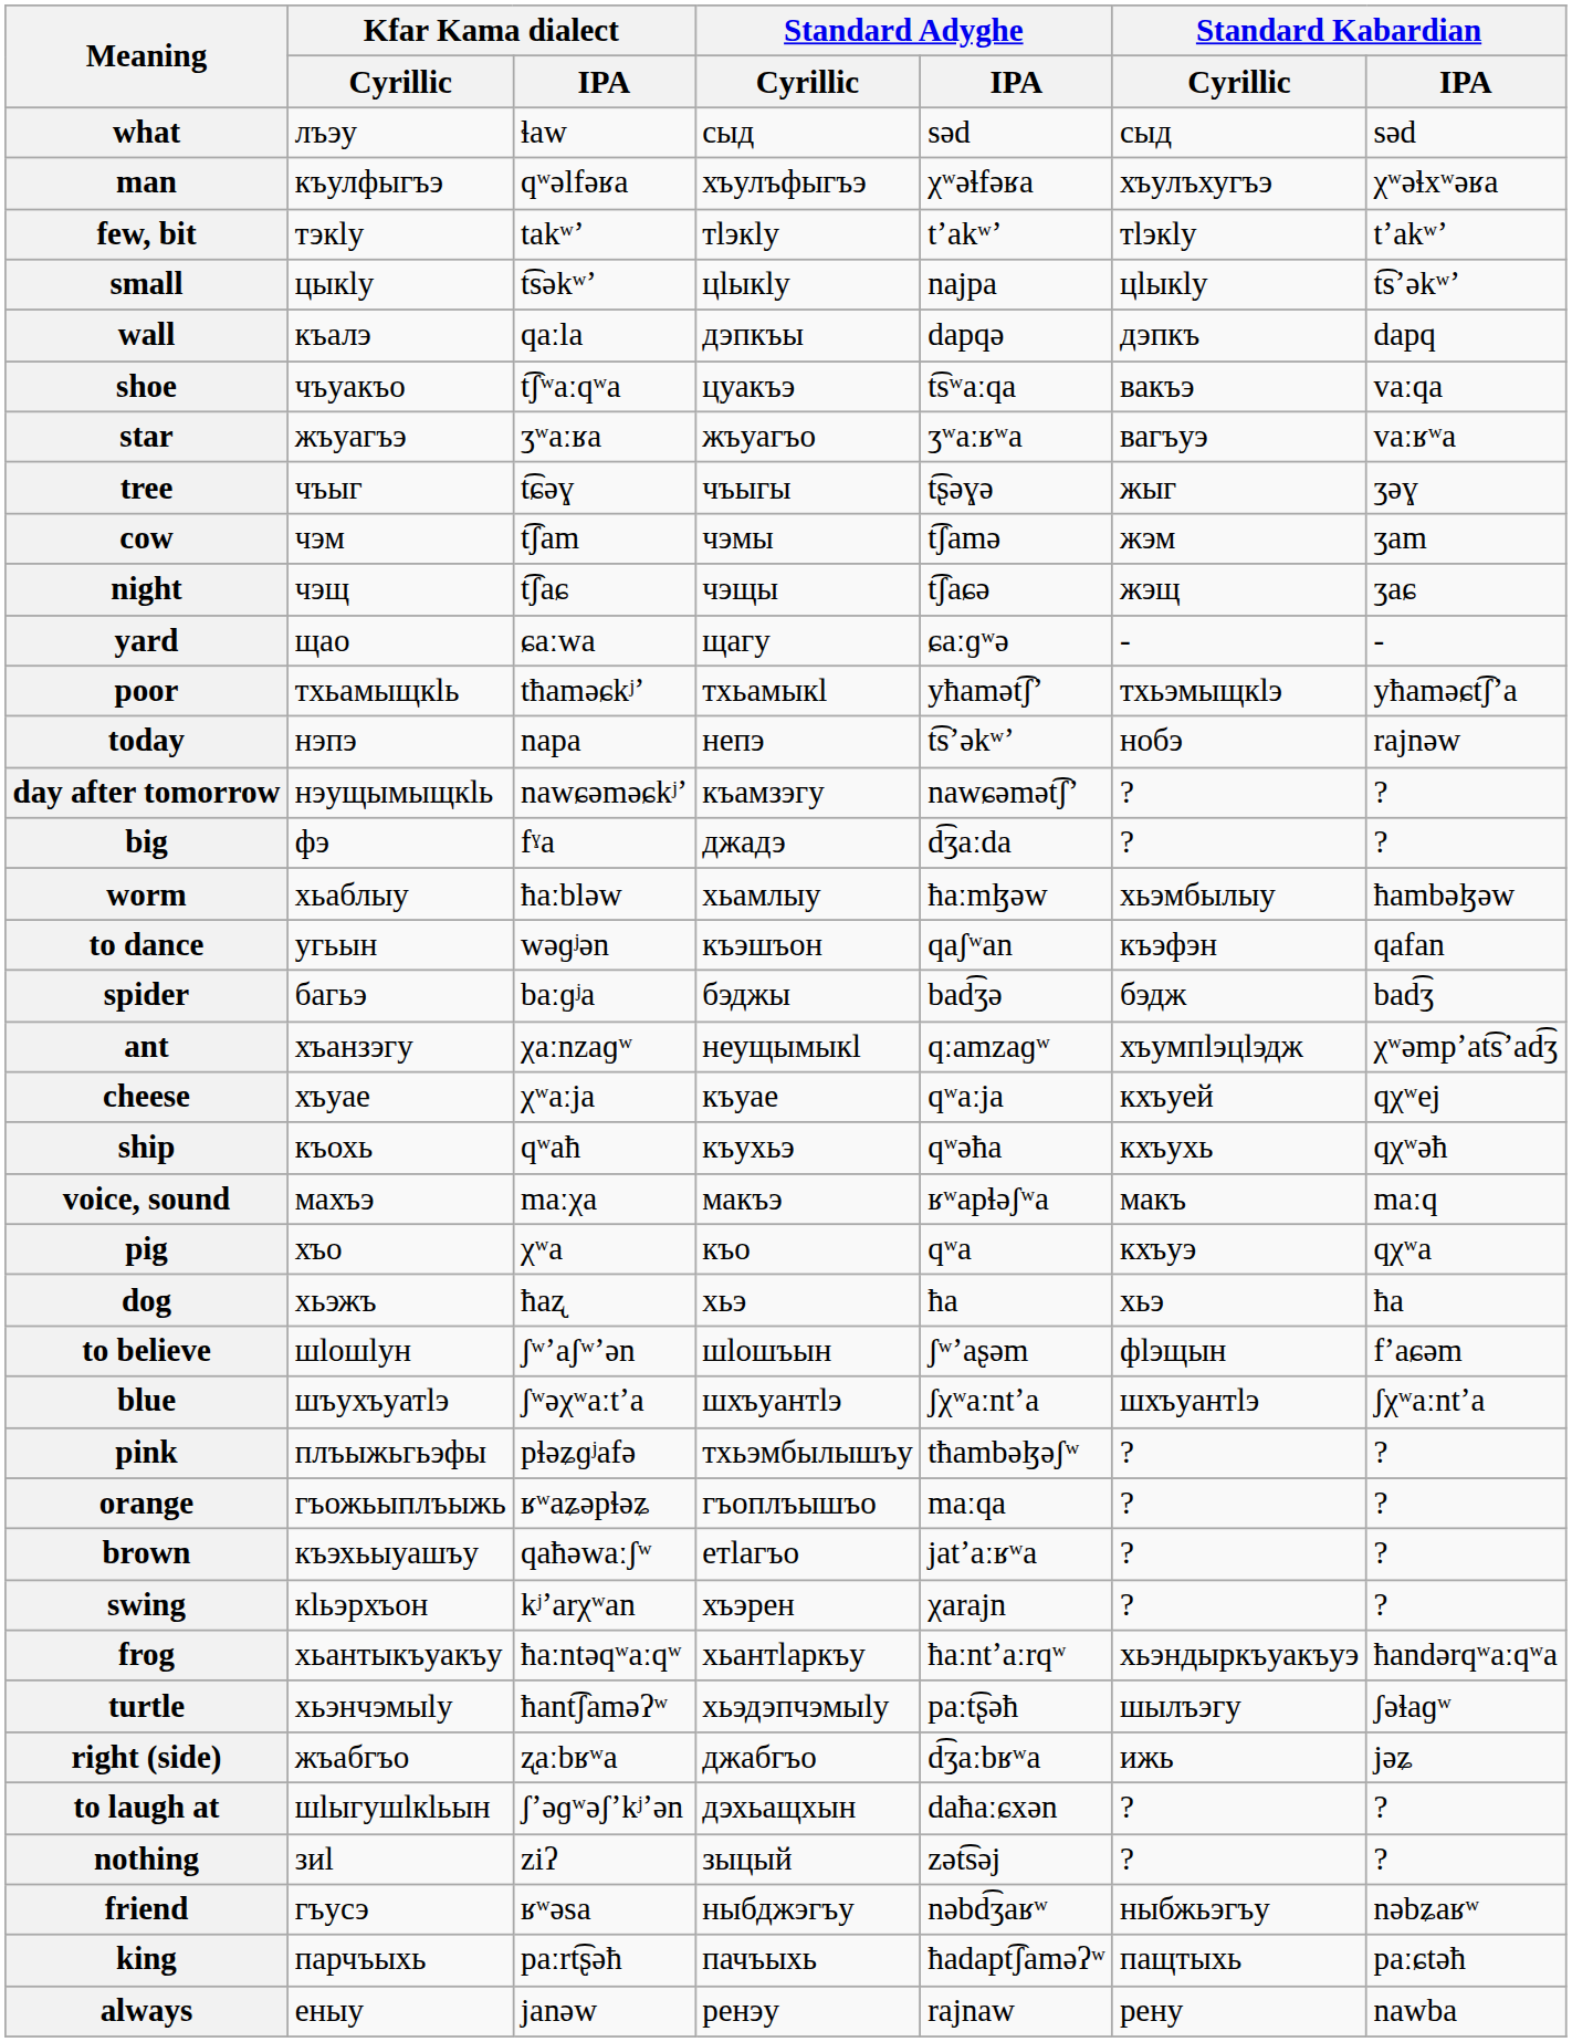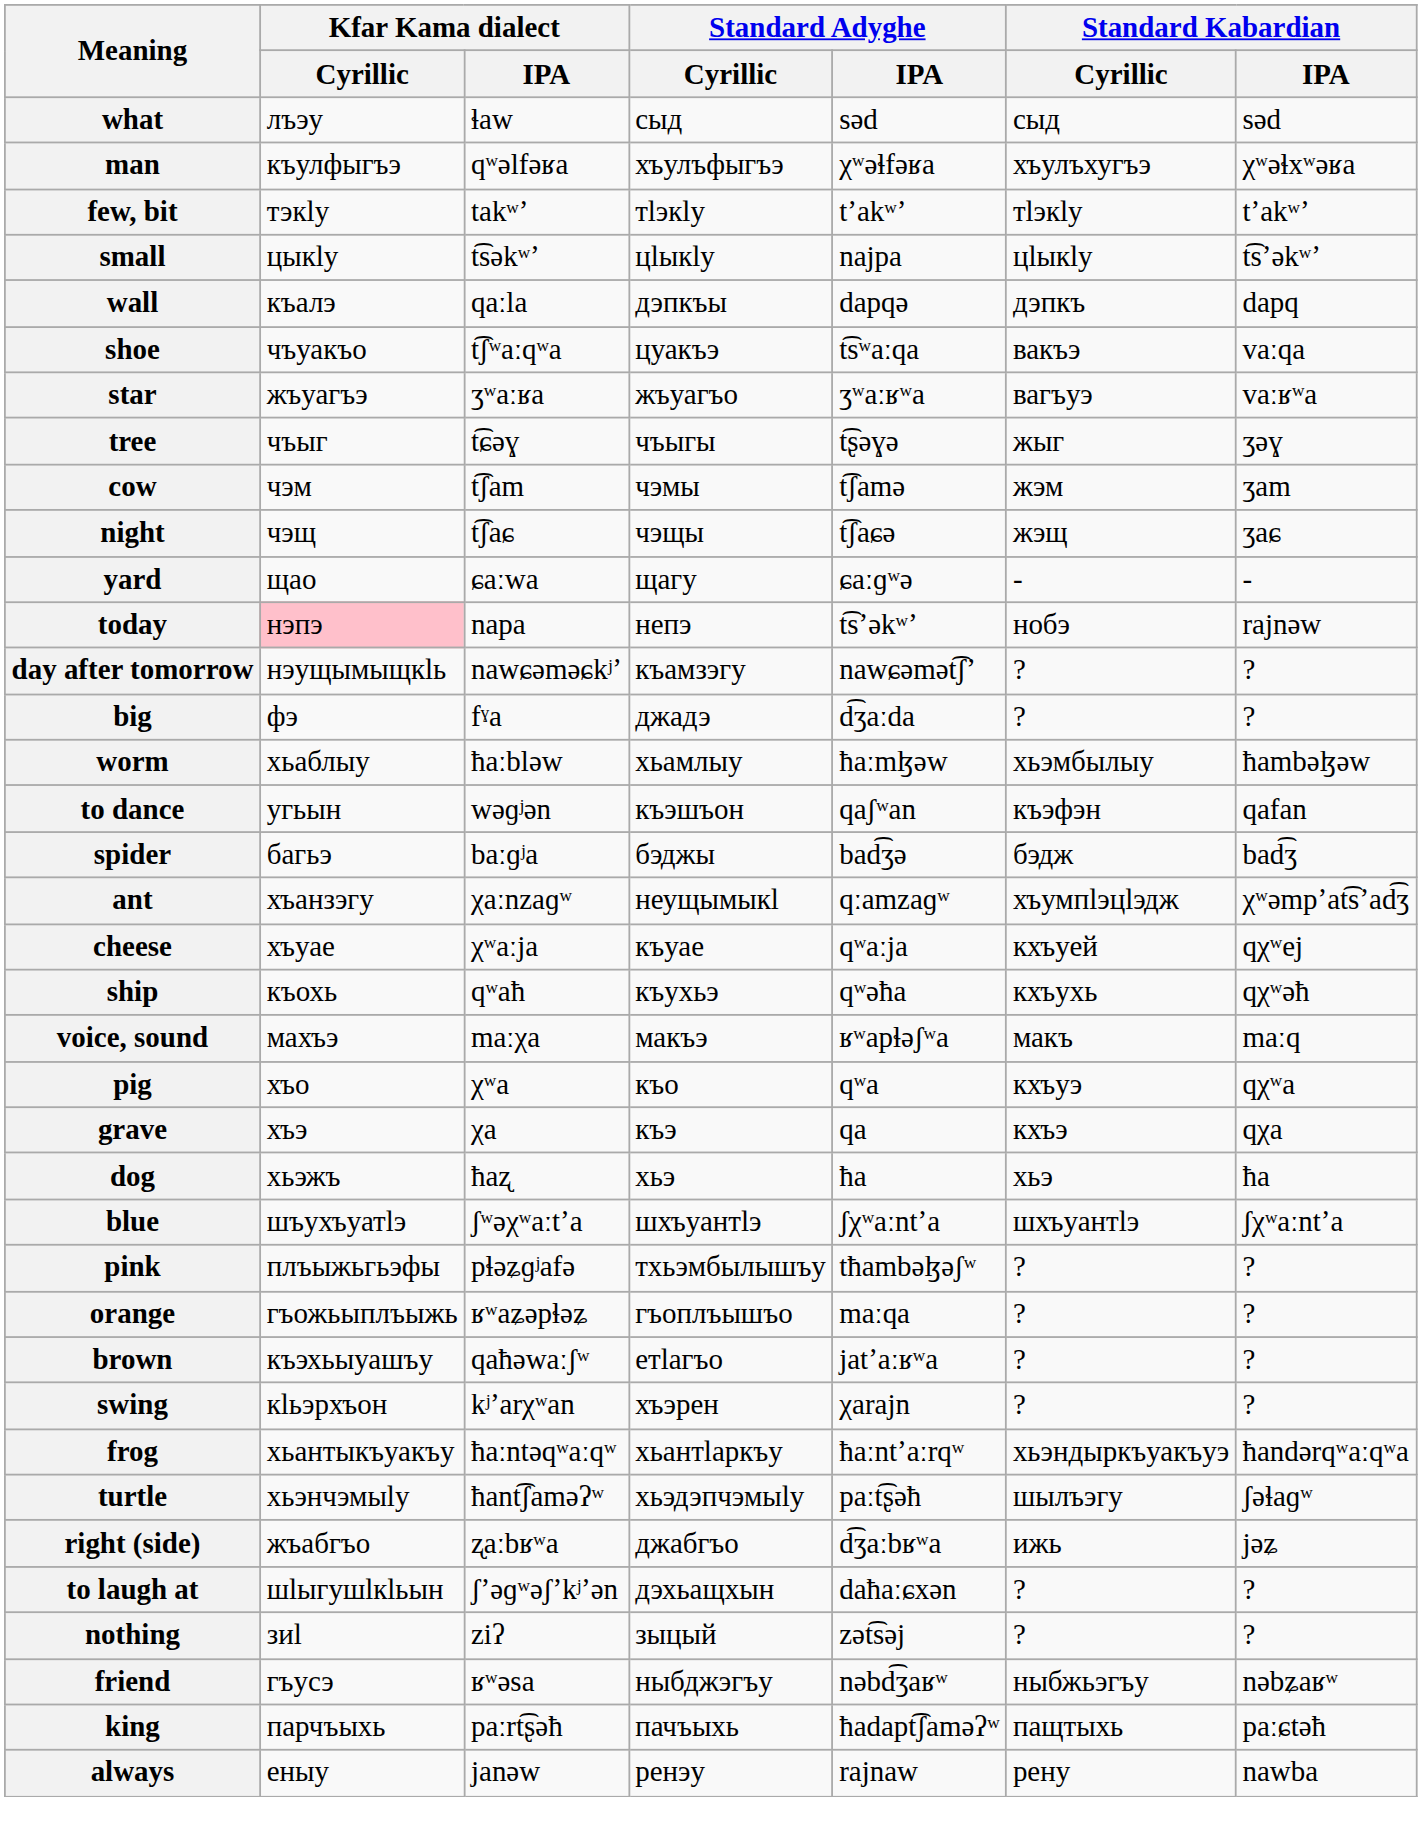 <table class="wikitable">
 <tr>
 <th rowspan=2>Meaning</th>
 <th colspan=2>Kfar Kama dialect</th>
 <th colspan=2><a href='#'>Standard Adyghe</a></th>
 <th colspan=2><a href='#'>Standard Kabardian</a></th>
 </tr>
 <tr>
 <th>Cyrillic</th>
 <th>IPA</th>
 <th>Cyrillic</th>
 <th>IPA</th>
 <th>Cyrillic</th>
 <th>IPA</th>
 </tr>
 <tr>
 <th>what</th>
 <td>лъэу</td>
 <td>ɬaw</td>
 <td>сыд</td>
 <td>səd</td>
 <td>сыд</td>
 <td>səd</td>
 </tr>
 <tr>
 <th>man</th>
 <td>къулфыгъэ</td>
 <td>qʷəlfəʁa</td>
 <td>хъулъфыгъэ</td>
 <td>χʷəɬfəʁa</td>
 <td>хъулъхугъэ</td>
 <td>χʷəɬxʷəʁa</td>
 </tr>
 <tr>
 <th>few, bit</th>
 <td>тэкӏу</td>
 <td>takʷʼ</td>
 <td>тӏэкӏу</td>
 <td>tʼakʷʼ</td>
 <td>тӏэкӏу</td>
 <td>tʼakʷʼ</td>
 </tr>
 <tr>
 <th>small</th>
 <td>цыкӏу</td>
 <td>t͡səkʷʼ</td>
 <td>цӏыкӏу</td>
 <td>najpa</td>
 <td>цӏыкӏу</td>
 <td>t͡sʼəkʷʼ</td>
 </tr>
 <tr>
 <th>wall</th>
 <td>къалэ</td>
 <td>qaːla</td>
 <td>дэпкъы</td>
 <td>dapqə</td>
 <td>дэпкъ</td>
 <td>dapq</td>
 </tr>
 <tr>
 <th>shoe</th>
 <td>чъуакъо</td>
 <td>t͡ʃʷaːqʷa</td>
 <td>цуакъэ</td>
 <td>t͡sʷaːqa</td>
 <td>вакъэ</td>
 <td>vaːqa</td>
 </tr>
 <tr>
 <th>star</th>
 <td>жъуагъэ</td>
 <td>ʒʷaːʁa</td>
 <td>жъуагъо</td>
 <td>ʒʷaːʁʷa</td>
 <td>вагъуэ</td>
 <td>vaːʁʷa</td>
 </tr>
 <tr>
 <th>tree</th>
 <td>чъыг</td>
 <td>t͡ɕəɣ</td>
 <td>чъыгы</td>
 <td>t͡ʂəɣə</td>
 <td>жыг</td>
 <td>ʒəɣ</td>
 </tr>
 <tr>
 <th>cow</th>
 <td>чэм</td>
 <td>t͡ʃam</td>
 <td>чэмы</td>
 <td>t͡ʃamə</td>
 <td>жэм</td>
 <td>ʒam</td>
 </tr>
 <tr>
 <th>night</th>
 <td>чэщ</td>
 <td>t͡ʃaɕ</td>
 <td>чэщы</td>
 <td>t͡ʃaɕə</td>
 <td>жэщ</td>
 <td>ʒaɕ</td>
 </tr>
 <tr>
 <th>yard</th>
 <td>щао</td>
 <td>ɕaːwa</td>
 <td>щагу</td>
 <td>ɕaːɡʷə</td>
 <td>-</td>
 <td>-</td>
 </tr>
 <tr>
-<th>poor</th>
-<td>тхьамыщкӏь</td>
-<td>tħaməɕkʲʼ</td>
-<td>тхьамыкӏ</td>
-<td>yħamət͡ʃʼ</td>
-<td>тхьэмыщкӏэ</td>
-<td>yħaməɕt͡ʃʼa</td>
-</tr>
-<tr>
 <th>today</th>
-<td>нэпэ</td>
+<td style="background: pink;">нэпэ</td>
 <td>napa</td>
 <td>непэ</td>
 <td>t͡sʼəkʷʼ</td>
 <td>нобэ</td>
 <td>rajnəw</td>
 </tr>
 <tr>
 <th>day after tomorrow</th>
 <td>нэущымыщкӏь</td>
 <td>nawɕəməɕkʲʼ</td>
 <td>къамзэгу</td>
 <td>nawɕəmət͡ʃʼ</td>
 <td>?</td>
 <td>?</td>
 </tr>
 <tr>
 <th>big</th>
 <td>фэ</td>
 <td>fˠa</td>
 <td>джадэ</td>
 <td>d͡ʒaːda</td>
 <td>?</td>
 <td>?</td>
 </tr>
 <tr>
 <th>worm</th>
 <td>хьаблыу</td>
 <td>ħaːbləw</td>
 <td>хьамлыу</td>
 <td>ħaːmɮəw</td>
 <td>хьэмбылыу</td>
 <td>ħambəɮəw</td>
 </tr>
 <tr>
 <th>to dance</th>
 <td>угьын</td>
 <td>wəɡʲən</td>
 <td>къэшъон</td>
 <td>qaʃʷan</td>
 <td>къэфэн</td>
 <td>qafan</td>
 </tr>
 <tr>
 <th>spider</th>
 <td>багьэ</td>
 <td>baːɡʲa</td>
 <td>бэджы</td>
 <td>bad͡ʒə</td>
 <td>бэдж</td>
 <td>bad͡ʒ</td>
 </tr>
 <tr>
 <th>ant</th>
 <td>хъанзэгу</td>
 <td>χaːnzaɡʷ</td>
 <td>неущымыкӏ</td>
 <td>qːamzaɡʷ</td>
 <td>хъумпӏэцӏэдж</td>
 <td>χʷəmpʼat͡sʼad͡ʒ</td>
 </tr>
 <tr>
 <th>cheese</th>
 <td>хъуае</td>
 <td>χʷaːja</td>
 <td>къуае</td>
 <td>qʷaːja</td>
 <td>кхъуей</td>
 <td>qχʷej</td>
 </tr>
 <tr>
 <th>ship</th>
 <td>къохь</td>
 <td>qʷaħ</td>
 <td>къухьэ</td>
 <td>qʷəħa</td>
 <td>кхъухь</td>
 <td>qχʷəħ</td>
 </tr>
 <tr>
 <th>voice, sound</th>
 <td>махъэ</td>
 <td>maːχa</td>
 <td>макъэ</td>
 <td>ʁʷapɬəʃʷa</td>
 <td>макъ</td>
 <td>maːq</td>
 </tr>
 <tr>
 <th>pig</th>
 <td>хъо</td>
 <td>χʷa</td>
 <td>къо</td>
 <td>qʷa</td>
 <td>кхъуэ</td>
 <td>qχʷa</td>
 </tr>
 <tr>
+<th>grave</th>
+<td>хъэ</td>
+<td>χa</td>
+<td>къэ</td>
+<td>qa</td>
+<td>кхъэ</td>
+<td>qχa</td>
+</tr>
+<tr>
 <th>dog</th>
 <td>хьэжъ</td>
 <td>ħaʐ</td>
 <td>хьэ</td>
 <td>ħa</td>
 <td>хьэ</td>
 <td>ħa</td>
-</tr>
-<tr>
-<th>to believe</th>
-<td>шӏошӏун</td>
-<td>ʃʷʼaʃʷʼən</td>
-<td>шӏошъын</td>
-<td>ʃʷʼaʂəm</td>
-<td>фӏэщын</td>
-<td>fʼaɕəm</td>
 </tr>
 <tr>
 <th>blue</th>
 <td>шъухъуатӏэ</td>
 <td>ʃʷəχʷaːtʼa</td>
 <td>шхъуантӏэ</td>
 <td>ʃχʷaːntʼa</td>
 <td>шхъуантӏэ</td>
 <td>ʃχʷaːntʼa</td>
 </tr>
 <tr>
 <th>pink</th>
 <td>плъыжьгьэфы</td>
 <td>pɬəʑɡʲafə</td>
 <td>тхьэмбылышъу</td>
 <td>tħambəɮəʃʷ</td>
 <td>?</td>
 <td>?</td>
 </tr>
 <tr>
 <th>orange</th>
 <td>гъожьыплъыжь</td>
 <td>ʁʷaʑəpɬəʑ</td>
 <td>гъоплъышъо</td>
 <td>maːqa</td>
 <td>?</td>
 <td>?</td>
 </tr>
 <tr>
 <th>brown</th>
 <td>къэхьыуашъу</td>
 <td>qaħəwaːʃʷ</td>
 <td>етӏагъо</td>
 <td>jatʼaːʁʷa</td>
 <td>?</td>
 <td>?</td>
 </tr>
 <tr>
 <th>swing</th>
 <td>кӏьэрхъон</td>
 <td>kʲʼarχʷan</td>
 <td>хъэрен</td>
 <td>χarajn</td>
 <td>?</td>
 <td>?</td>
 </tr>
 <tr>
 <th>frog</th>
 <td>хьантыкъуакъу</td>
 <td>ħaːntəqʷaːqʷ</td>
 <td>хьантӏаркъу</td>
 <td>ħaːntʼaːrqʷ</td>
 <td>хьэндыркъуакъуэ</td>
 <td>ħandərqʷaːqʷa</td>
 </tr>
 <tr>
 <th>turtle</th>
 <td>хьэнчэмыӏу</td>
 <td>ħant͡ʃaməʔʷ</td>
 <td>хьэдэпчэмыӏу</td>
 <td>paːt͡ʂəħ</td>
 <td>шылъэгу</td>
 <td>ʃəɬaɡʷ</td>
 </tr>
 <tr>
 <th>right (side)</th>
 <td>жъабгъо</td>
 <td>ʐaːbʁʷa</td>
 <td>джабгъо</td>
 <td>d͡ʒaːbʁʷa</td>
 <td>ижь</td>
 <td>jəʑ</td>
 </tr>
 <tr>
 <th>to laugh at</th>
 <td>шӏыгушӏкӏьын</td>
 <td>ʃʼəɡʷəʃʼkʲʼən</td>
 <td>дэхьащхын</td>
 <td>daħaːɕxən</td>
 <td>?</td>
 <td>?</td>
 </tr>
 <tr>
 <th>nothing</th>
 <td>зиӏ</td>
 <td>ziʔ</td>
 <td>зыцый</td>
 <td>zət͡səj</td>
 <td>?</td>
 <td>?</td>
 </tr>
 <tr>
 <th>friend</th>
 <td>гъусэ</td>
 <td>ʁʷəsa</td>
 <td>ныбджэгъу</td>
 <td>nəbd͡ʒaʁʷ</td>
 <td>ныбжьэгъу</td>
 <td>nəbʑaʁʷ</td>
 </tr>
 <tr>
 <th>king</th>
 <td>парчъыхь</td>
 <td>paːrt͡ʂəħ</td>
 <td>пачъыхь</td>
 <td>ħadapt͡ʃaməʔʷ</td>
 <td>пащтыхь</td>
 <td>paːɕtəħ</td>
 </tr>
 <tr>
 <th>always</th>
 <td>еныу</td>
 <td>janəw</td>
 <td>ренэу</td>
 <td>rajnaw</td>
 <td>рену</td>
 <td>nawba</td>
 </tr>
 </table>
